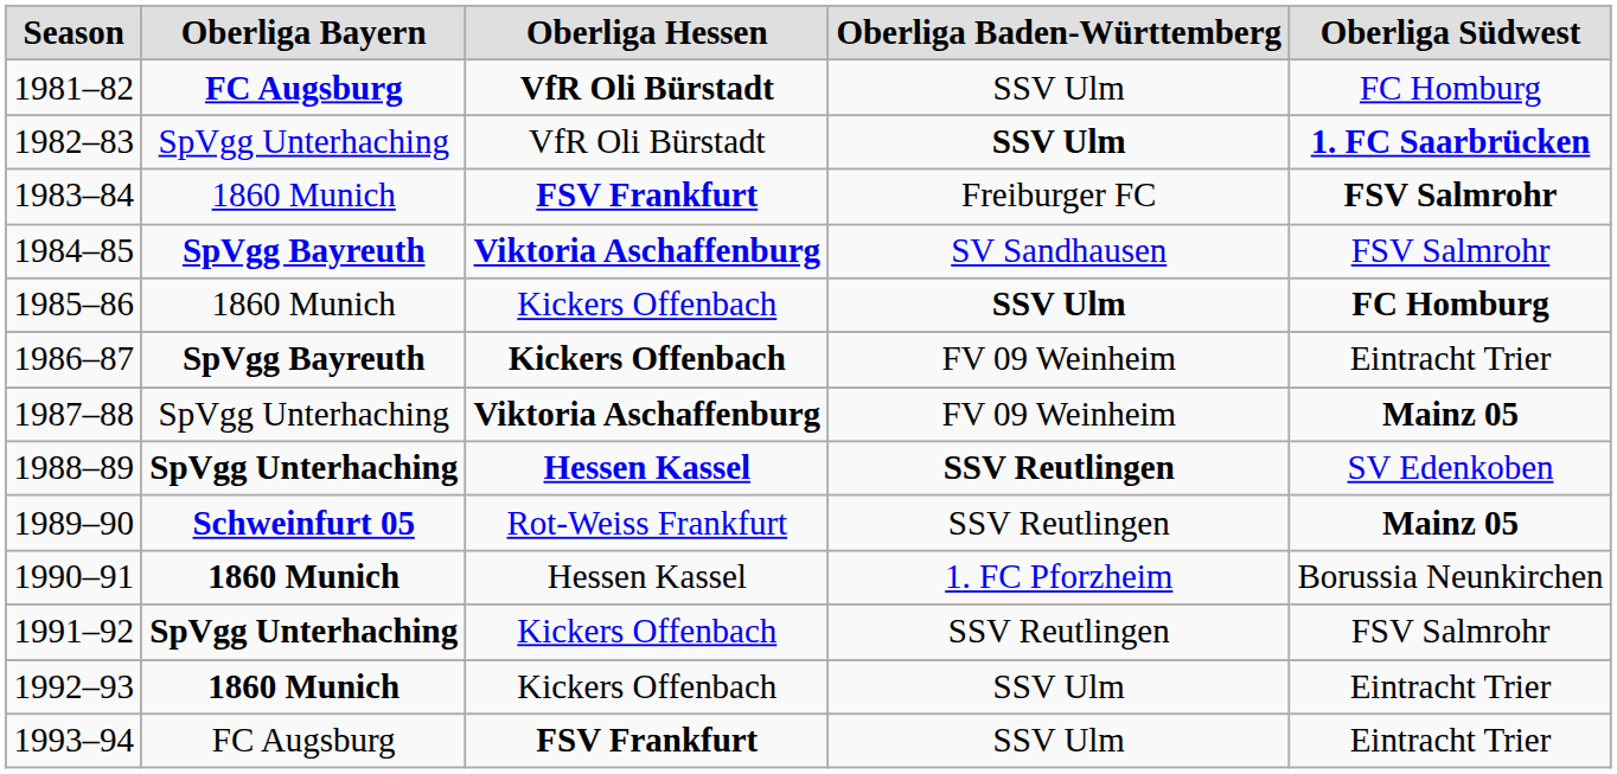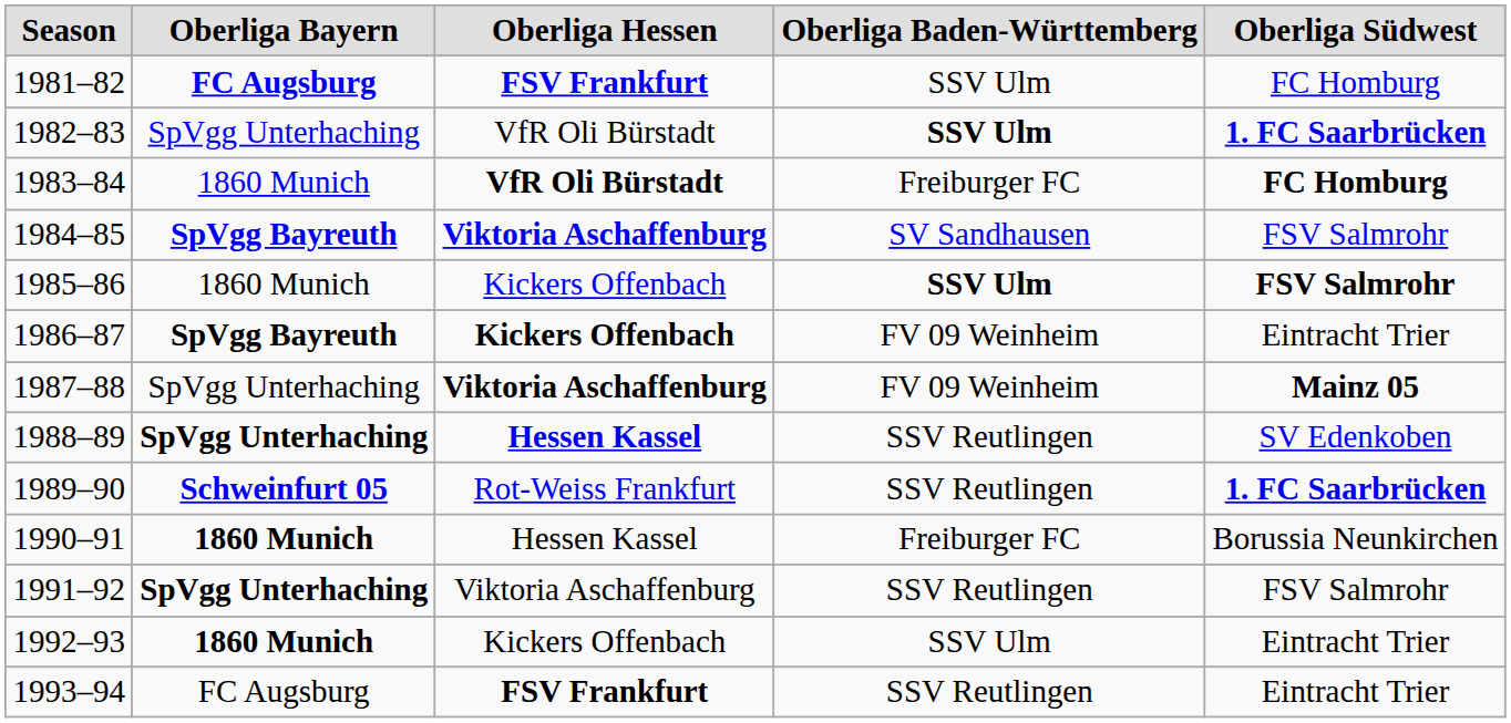 <table class="wikitable">
 <tr style="text-align:center; background:#dfdfdf;">
 <td><strong>Season</strong></td>
 <td><strong>Oberliga Bayern</strong></td>
 <td><strong>Oberliga Hessen</strong></td>
 <td><strong>Oberliga Baden-Württemberg</strong></td>
 <td><strong>Oberliga Südwest</strong></td>
 </tr>
 <tr style="text-align:center;">
 <td>1981–82</td>
 <td><strong><a href='#'>FC Augsburg</a></strong></td>
-<td><strong>VfR Oli Bürstadt</strong></td>
+<td><strong><a href='#'>FSV Frankfurt</a></strong></td>
 <td>SSV Ulm</td>
 <td><a href='#'>FC Homburg</a></td>
 </tr>
 <tr style="text-align:center;">
 <td>1982–83</td>
 <td><a href='#'>SpVgg Unterhaching</a></td>
 <td>VfR Oli Bürstadt</td>
 <td><strong>SSV Ulm</strong></td>
 <td><strong><a href='#'>1. FC Saarbrücken</a></strong></td>
 </tr>
 <tr style="text-align:center;">
 <td>1983–84</td>
 <td><a href='#'>1860 Munich</a></td>
-<td><strong><a href='#'>FSV Frankfurt</a></strong></td>
+<td><strong>VfR Oli Bürstadt</strong></td>
 <td>Freiburger FC</td>
-<td><strong>FSV Salmrohr</strong></td>
+<td><strong>FC Homburg</strong></td>
 </tr>
 <tr style="text-align:center;">
 <td>1984–85</td>
 <td><strong><a href='#'>SpVgg Bayreuth</a></strong></td>
 <td><strong><a href='#'>Viktoria Aschaffenburg</a></strong></td>
 <td><a href='#'>SV Sandhausen</a></td>
 <td><a href='#'>FSV Salmrohr</a></td>
 </tr>
 <tr style="text-align:center;">
 <td>1985–86</td>
 <td>1860 Munich</td>
 <td><a href='#'>Kickers Offenbach</a></td>
 <td><strong>SSV Ulm</strong></td>
-<td><strong>FC Homburg</strong></td>
+<td><strong>FSV Salmrohr</strong></td>
 </tr>
 <tr style="text-align:center;">
 <td>1986–87</td>
 <td><strong>SpVgg Bayreuth</strong></td>
 <td><strong>Kickers Offenbach</strong></td>
 <td>FV 09 Weinheim</td>
 <td>Eintracht Trier</td>
 </tr>
 <tr style="text-align:center;">
 <td>1987–88</td>
 <td>SpVgg Unterhaching</td>
 <td><strong>Viktoria Aschaffenburg</strong></td>
 <td>FV 09 Weinheim</td>
 <td><strong>Mainz 05</strong></td>
 </tr>
 <tr style="text-align:center;">
 <td>1988–89</td>
 <td><strong>SpVgg Unterhaching</strong></td>
 <td><strong><a href='#'>Hessen Kassel</a></strong></td>
-<td><strong>SSV Reutlingen</strong></td>
+<td>SSV Reutlingen</td>
 <td><a href='#'>SV Edenkoben</a></td>
 </tr>
 <tr style="text-align:center;">
 <td>1989–90</td>
 <td><strong><a href='#'>Schweinfurt 05</a></strong></td>
 <td><a href='#'>Rot-Weiss Frankfurt</a></td>
 <td>SSV Reutlingen</td>
-<td><strong>Mainz 05</strong></td>
+<td><strong><a href='#'>1. FC Saarbrücken</a></strong></td>
 </tr>
 <tr style="text-align:center;">
 <td>1990–91</td>
 <td><strong>1860 Munich</strong></td>
 <td>Hessen Kassel</td>
-<td><a href='#'>1. FC Pforzheim</a></td>
+<td>Freiburger FC</td>
 <td>Borussia Neunkirchen</td>
 </tr>
 <tr style="text-align:center;">
 <td>1991–92</td>
 <td><strong>SpVgg Unterhaching</strong></td>
-<td><a href='#'>Kickers Offenbach</a></td>
+<td>Viktoria Aschaffenburg</td>
 <td>SSV Reutlingen</td>
 <td>FSV Salmrohr</td>
 </tr>
 <tr style="text-align:center;">
 <td>1992–93</td>
 <td><strong>1860 Munich</strong></td>
 <td>Kickers Offenbach</td>
 <td>SSV Ulm</td>
 <td>Eintracht Trier</td>
 </tr>
 <tr style="text-align:center;">
 <td>1993–94</td>
 <td>FC Augsburg</td>
 <td><strong>FSV Frankfurt</strong></td>
-<td>SSV Ulm</td>
+<td>SSV Reutlingen</td>
 <td>Eintracht Trier</td>
 </tr>
 </table>
